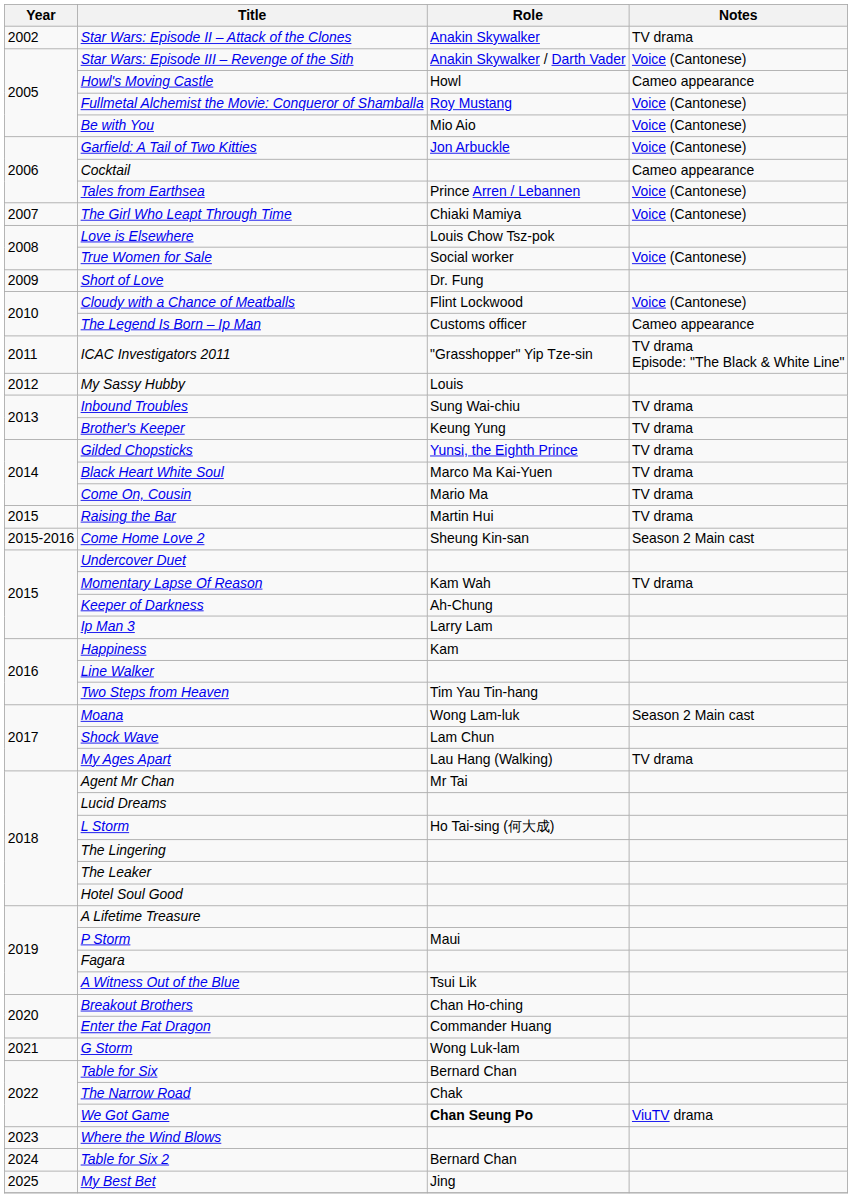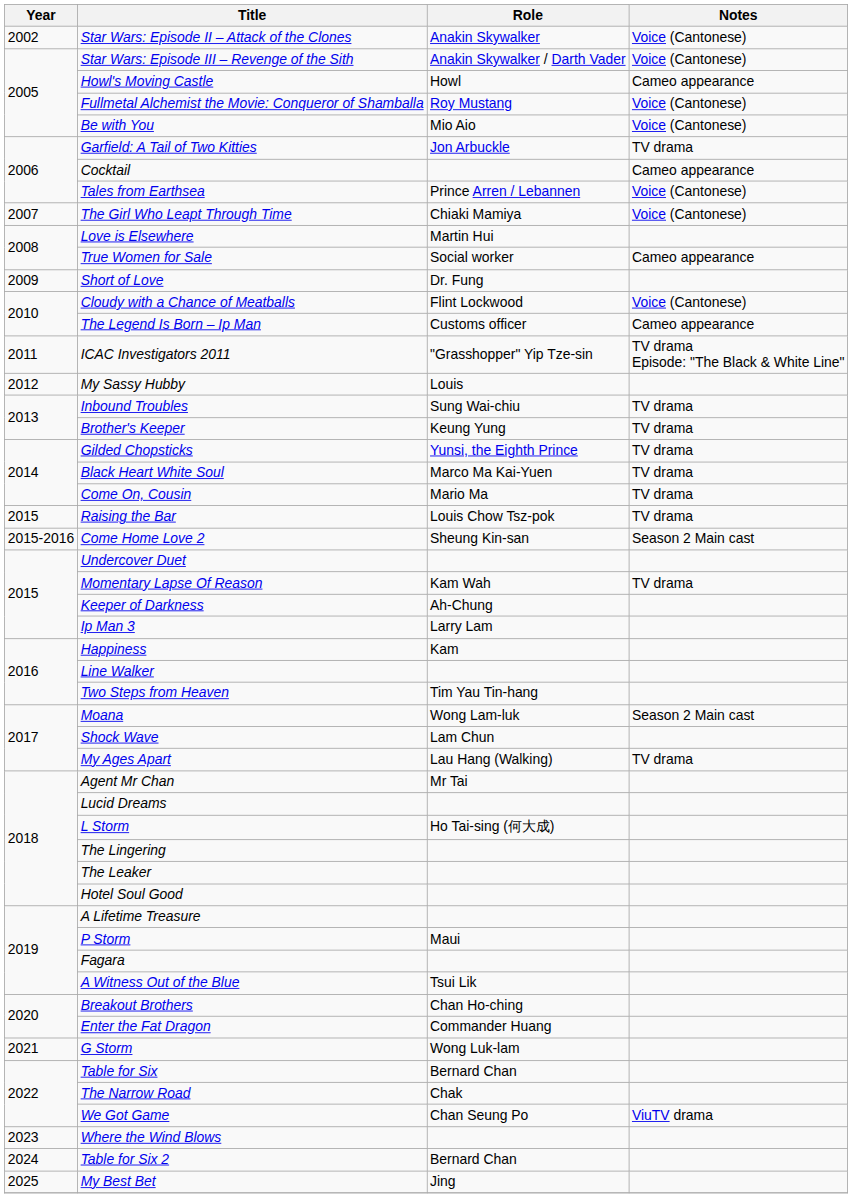 <table class="wikitable plainrowheaders sortable">
 <tr>
 <th scope="col">Year</th>
 <th scope="col">Title</th>
 <th scope="col">Role</th>
 <th scope="col" class="unsortable">Notes</th>
 </tr>
 <tr>
 <td>2002</td>
 <td><em><a href='#'>Star Wars: Episode II – Attack of the Clones</a></em></td>
 <td><a href='#'>Anakin Skywalker</a></td>
-<td>TV drama</td>
+<td><a href='#'>Voice</a> (Cantonese)</td>
 </tr>
 <tr>
 <td rowspan="4">2005</td>
 <td><em><a href='#'>Star Wars: Episode III – Revenge of the Sith</a></em></td>
 <td><a href='#'>Anakin Skywalker</a> / <a href='#'>Darth Vader</a></td>
 <td><a href='#'>Voice</a> (Cantonese)</td>
 </tr>
 <tr>
 <td><em><a href='#'>Howl's Moving Castle</a></em></td>
 <td>Howl</td>
 <td>Cameo appearance</td>
 </tr>
 <tr>
 <td><em><a href='#'>Fullmetal Alchemist the Movie: Conqueror of Shamballa</a></em></td>
 <td><a href='#'>Roy Mustang</a></td>
 <td><a href='#'>Voice</a> (Cantonese)</td>
 </tr>
 <tr>
 <td><em><a href='#'>Be with You</a></em></td>
 <td>Mio Aio</td>
 <td><a href='#'>Voice</a> (Cantonese)</td>
 </tr>
 <tr>
 <td rowspan="3">2006</td>
 <td><em><a href='#'>Garfield: A Tail of Two Kitties</a></em></td>
 <td><a href='#'>Jon Arbuckle</a></td>
-<td><a href='#'>Voice</a> (Cantonese)</td>
+<td>TV drama</td>
 </tr>
 <tr>
 <td><em>Cocktail</em></td>
 <td></td>
 <td>Cameo appearance</td>
 </tr>
 <tr>
 <td><em><a href='#'>Tales from Earthsea</a></em></td>
 <td>Prince <a href='#'>Arren / Lebannen</a></td>
 <td><a href='#'>Voice</a> (Cantonese)</td>
 </tr>
 <tr>
 <td>2007</td>
 <td><em><a href='#'>The Girl Who Leapt Through Time</a></em></td>
 <td>Chiaki Mamiya</td>
 <td><a href='#'>Voice</a> (Cantonese)</td>
 </tr>
 <tr>
 <td rowspan="2">2008</td>
 <td><em><a href='#'>Love is Elsewhere</a></em></td>
-<td>Louis Chow Tsz-pok</td>
+<td>Martin Hui</td>
 <td></td>
 </tr>
 <tr>
 <td><em><a href='#'>True Women for Sale</a></em></td>
 <td>Social worker</td>
-<td><a href='#'>Voice</a> (Cantonese)</td>
+<td>Cameo appearance</td>
 </tr>
 <tr>
 <td>2009</td>
 <td><em><a href='#'>Short of Love</a></em></td>
 <td>Dr. Fung</td>
 <td></td>
 </tr>
 <tr>
 <td rowspan="2">2010</td>
 <td><em><a href='#'>Cloudy with a Chance of Meatballs</a></em></td>
 <td>Flint Lockwood</td>
 <td><a href='#'>Voice</a> (Cantonese)</td>
 </tr>
 <tr>
 <td><em><a href='#'>The Legend Is Born – Ip Man</a></em></td>
 <td>Customs officer</td>
 <td>Cameo appearance</td>
 </tr>
 <tr>
 <td>2011</td>
 <td><em>ICAC Investigators 2011</em></td>
 <td>"Grasshopper" Yip Tze-sin</td>
 <td>TV drama<br>Episode: "The Black & White Line"</td>
 </tr>
 <tr>
 <td>2012</td>
 <td><em>My Sassy Hubby</em></td>
 <td>Louis</td>
 <td></td>
 </tr>
 <tr>
 <td rowspan="2">2013</td>
 <td><em><a href='#'>Inbound Troubles</a></em></td>
 <td>Sung Wai-chiu</td>
 <td>TV drama</td>
 </tr>
 <tr>
 <td><em><a href='#'>Brother's Keeper</a></em></td>
 <td>Keung Yung</td>
 <td>TV drama</td>
 </tr>
 <tr>
 <td rowspan="3">2014</td>
 <td><em><a href='#'>Gilded Chopsticks</a></em></td>
 <td><a href='#'>Yunsi, the Eighth Prince</a></td>
 <td>TV drama</td>
 </tr>
 <tr>
 <td><em><a href='#'>Black Heart White Soul</a></em></td>
 <td>Marco Ma Kai-Yuen</td>
 <td>TV drama</td>
 </tr>
 <tr>
 <td><em><a href='#'>Come On, Cousin</a></em></td>
 <td>Mario Ma</td>
 <td>TV drama</td>
 </tr>
 <tr>
 <td>2015</td>
 <td><em><a href='#'>Raising the Bar</a></em></td>
-<td>Martin Hui</td>
+<td>Louis Chow Tsz-pok</td>
 <td>TV drama</td>
 </tr>
 <tr>
 <td>2015-2016</td>
 <td><em><a href='#'>Come Home Love 2</a></em></td>
 <td>Sheung Kin-san</td>
 <td>Season 2 Main cast</td>
 </tr>
 <tr>
 <td rowspan="4">2015</td>
 <td><em><a href='#'>Undercover Duet</a></em></td>
 <td></td>
 <td></td>
 </tr>
 <tr>
 <td><em><a href='#'>Momentary Lapse Of Reason</a></em></td>
 <td>Kam Wah</td>
 <td>TV drama</td>
 </tr>
 <tr>
 <td><em><a href='#'>Keeper of Darkness</a></em></td>
 <td>Ah-Chung</td>
 <td></td>
 </tr>
 <tr>
 <td><em><a href='#'>Ip Man 3</a></em></td>
 <td>Larry Lam</td>
 <td></td>
 </tr>
 <tr>
 <td rowspan=3>2016</td>
 <td><em><a href='#'>Happiness</a></em></td>
 <td>Kam</td>
 <td></td>
 </tr>
 <tr>
 <td><em><a href='#'>Line Walker</a></em></td>
 <td></td>
 <td></td>
 </tr>
 <tr>
 <td><em><a href='#'>Two Steps from Heaven</a></em></td>
 <td>Tim Yau Tin-hang</td>
 <td></td>
 </tr>
 <tr>
 <td rowspan=3>2017</td>
 <td><em><a href='#'>Moana</a></em></td>
 <td>Wong Lam-luk</td>
 <td>Season 2 Main cast</td>
 </tr>
 <tr>
 <td><em><a href='#'>Shock Wave</a></em></td>
 <td>Lam Chun</td>
 <td></td>
 </tr>
 <tr>
 <td><em><a href='#'>My Ages Apart</a></em></td>
 <td>Lau Hang (Walking)</td>
 <td>TV drama</td>
 </tr>
 <tr>
 <td rowspan=6>2018</td>
 <td><em>Agent Mr Chan</em></td>
 <td>Mr Tai</td>
 <td></td>
 </tr>
 <tr>
 <td><em>Lucid Dreams</em></td>
 <td></td>
 <td></td>
 </tr>
 <tr>
 <td><em><a href='#'>L Storm</a></em></td>
 <td>Ho Tai-sing (何大成)</td>
 <td></td>
 </tr>
 <tr>
 <td><em>The Lingering</em></td>
 <td></td>
 <td></td>
 </tr>
 <tr>
 <td><em>The Leaker</em></td>
 <td></td>
 <td></td>
 </tr>
 <tr>
 <td><em>Hotel Soul Good</em></td>
 <td></td>
 <td></td>
 </tr>
 <tr>
 <td rowspan=4>2019</td>
 <td><em>A Lifetime Treasure</em></td>
 <td></td>
 <td></td>
 </tr>
 <tr>
 <td><em><a href='#'>P Storm</a></em></td>
 <td>Maui</td>
 <td></td>
 </tr>
 <tr>
 <td><em>Fagara</em></td>
 <td></td>
 <td></td>
 </tr>
 <tr>
 <td><em><a href='#'>A Witness Out of the Blue</a></em></td>
 <td>Tsui Lik</td>
 <td></td>
 </tr>
 <tr>
 <td rowspan=2>2020</td>
 <td><em><a href='#'>Breakout Brothers</a></em></td>
 <td>Chan Ho-ching</td>
 <td></td>
 </tr>
 <tr>
 <td><em><a href='#'>Enter the Fat Dragon</a></em></td>
 <td>Commander Huang</td>
 <td></td>
 </tr>
 <tr>
 <td>2021</td>
 <td><em><a href='#'>G Storm</a></em></td>
 <td>Wong Luk-lam</td>
 <td></td>
 </tr>
 <tr>
 <td rowspan=3>2022</td>
 <td><em><a href='#'>Table for Six</a></em></td>
 <td>Bernard Chan</td>
 <td></td>
 </tr>
 <tr>
 <td><em><a href='#'>The Narrow Road</a></em></td>
 <td>Chak</td>
 <td></td>
 </tr>
 <tr>
 <td><em><a href='#'>We Got Game</a></em></td>
-<td><strong>Chan Seung Po</strong></td>
+<td>Chan Seung Po</td>
 <td><a href='#'>ViuTV</a> drama</td>
 </tr>
 <tr>
 <td>2023</td>
 <td><em><a href='#'>Where the Wind Blows</a></em></td>
 <td></td>
 <td></td>
 </tr>
 <tr>
 <td>2024</td>
 <td><em><a href='#'>Table for Six 2</a></em></td>
 <td>Bernard Chan</td>
 <td></td>
 </tr>
 <tr>
 <td>2025</td>
 <td><em><a href='#'>My Best Bet</a></em></td>
 <td>Jing</td>
 <td></td>
 </tr>
 <tr>
 </tr>
 </table>
